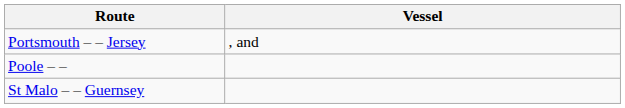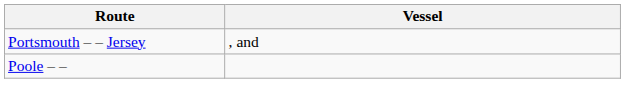 <table class="wikitable">
 <tr>
 <th style="width:220px;" scope="col">Route</th>
 <th style="width:400px;" scope="col">Vessel</th>
 </tr>
 <tr>
 <td> <a href='#'>Portsmouth</a> –  –  <a href='#'>Jersey</a></td>
 <td>,  and </td>
 </tr>
 <tr>
 <td> <a href='#'>Poole</a> –  – </td>
 <td></td>
 </tr>
-<tr>
-<td> <a href='#'>St Malo</a> –  –  <a href='#'>Guernsey</a></td>
-<td></td>
-</tr>
 </table>
